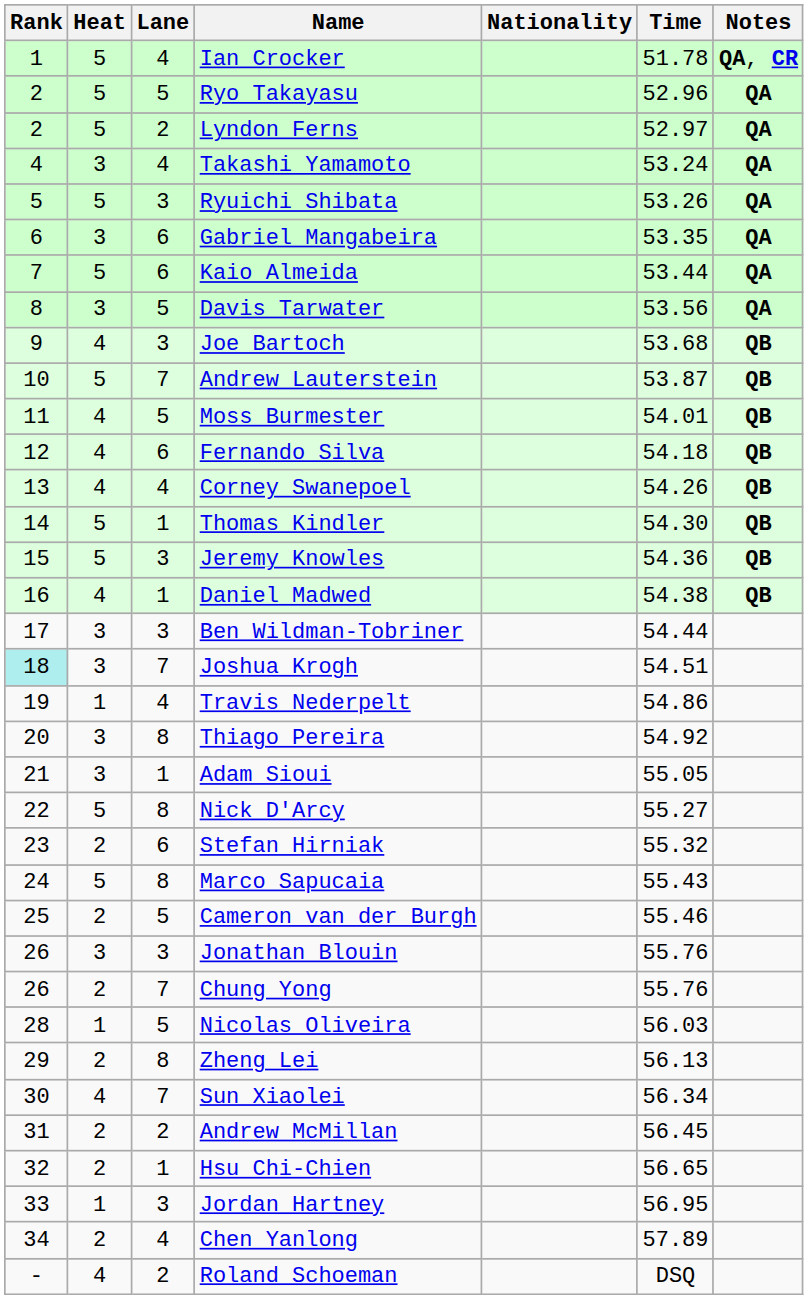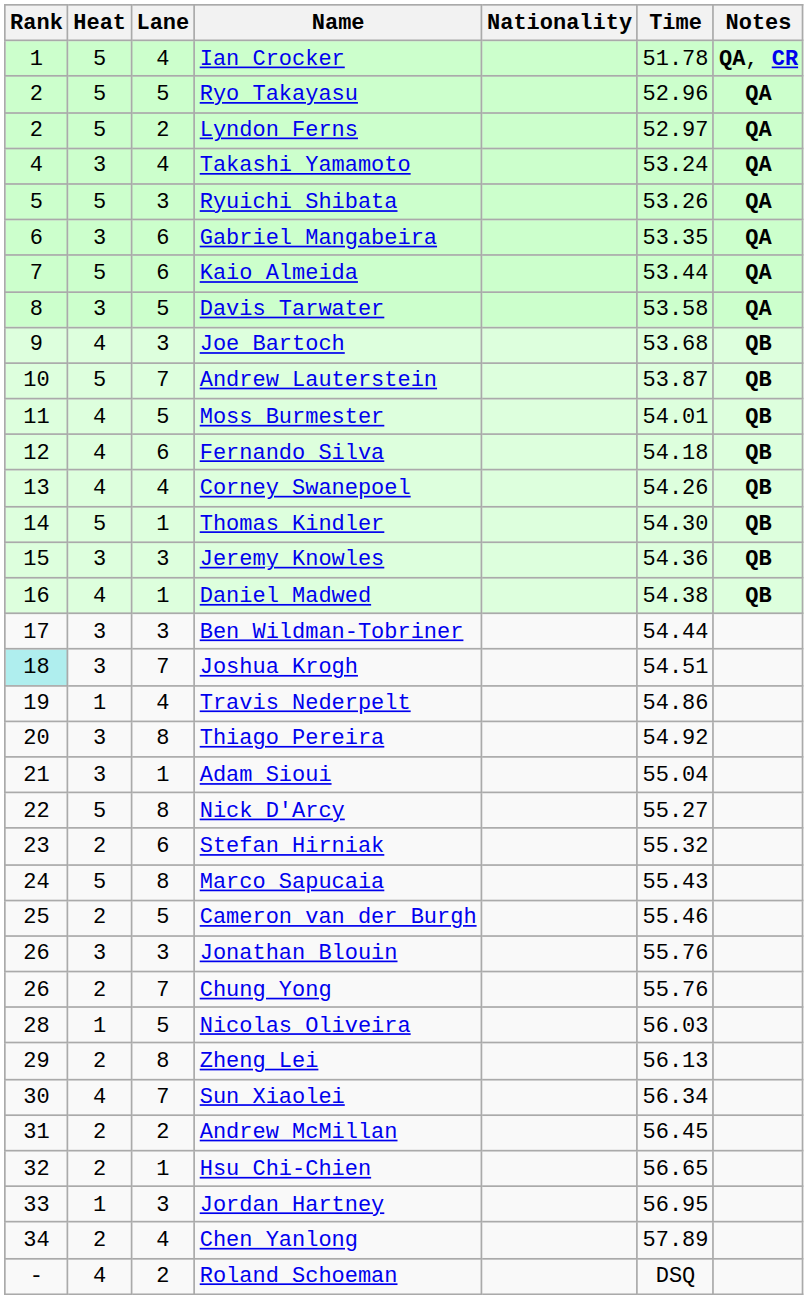 <table class="wikitable sortable" style="text-align:center">
 <tr>
 <th>Rank</th>
 <th>Heat</th>
 <th>Lane</th>
 <th>Name</th>
 <th>Nationality</th>
 <th>Time</th>
 <th>Notes</th>
 </tr>
 <tr bgcolor=ccffcc>
 <td>1</td>
 <td>5</td>
 <td>4</td>
 <td align=left><a href='#'>Ian Crocker</a></td>
 <td align=left></td>
 <td>51.78</td>
 <td><strong>QA</strong>, <strong><a href='#'>CR</a></strong></td>
 </tr>
 <tr bgcolor=ccffcc>
 <td>2</td>
 <td>5</td>
 <td>5</td>
 <td align=left><a href='#'>Ryo Takayasu</a></td>
 <td align=left></td>
 <td>52.96</td>
 <td><strong>QA</strong></td>
 </tr>
 <tr bgcolor=ccffcc>
 <td>2</td>
 <td>5</td>
 <td>2</td>
 <td align=left><a href='#'>Lyndon Ferns</a></td>
 <td align=left></td>
 <td>52.97</td>
 <td><strong>QA</strong></td>
 </tr>
 <tr bgcolor=ccffcc>
 <td>4</td>
 <td>3</td>
 <td>4</td>
 <td align=left><a href='#'>Takashi Yamamoto</a></td>
 <td align=left></td>
 <td>53.24</td>
 <td><strong>QA</strong></td>
 </tr>
 <tr bgcolor=ccffcc>
 <td>5</td>
 <td>5</td>
 <td>3</td>
 <td align=left><a href='#'>Ryuichi Shibata</a></td>
 <td align=left></td>
 <td>53.26</td>
 <td><strong>QA</strong></td>
 </tr>
 <tr bgcolor=ccffcc>
 <td>6</td>
 <td>3</td>
 <td>6</td>
 <td align=left><a href='#'>Gabriel Mangabeira</a></td>
 <td align=left></td>
 <td>53.35</td>
 <td><strong>QA</strong></td>
 </tr>
 <tr bgcolor=ccffcc>
 <td>7</td>
 <td>5</td>
 <td>6</td>
 <td align=left><a href='#'>Kaio Almeida</a></td>
 <td align=left></td>
 <td>53.44</td>
 <td><strong>QA</strong></td>
 </tr>
 <tr bgcolor=ccffcc>
 <td>8</td>
 <td>3</td>
 <td>5</td>
 <td align=left><a href='#'>Davis Tarwater</a></td>
 <td align=left></td>
-<td>53.56</td>
+<td>53.58</td>
 <td><strong>QA</strong></td>
 </tr>
 <tr bgcolor=ddffdd>
 <td>9</td>
 <td>4</td>
 <td>3</td>
 <td align=left><a href='#'>Joe Bartoch</a></td>
 <td align=left></td>
 <td>53.68</td>
 <td><strong>QB</strong></td>
 </tr>
 <tr bgcolor=ddffdd>
 <td>10</td>
 <td>5</td>
 <td>7</td>
 <td align=left><a href='#'>Andrew Lauterstein</a></td>
 <td align=left></td>
 <td>53.87</td>
 <td><strong>QB</strong></td>
 </tr>
 <tr bgcolor=ddffdd>
 <td>11</td>
 <td>4</td>
 <td>5</td>
 <td align=left><a href='#'>Moss Burmester</a></td>
 <td align=left></td>
 <td>54.01</td>
 <td><strong>QB</strong></td>
 </tr>
 <tr bgcolor=ddffdd>
 <td>12</td>
 <td>4</td>
 <td>6</td>
 <td align=left><a href='#'>Fernando Silva</a></td>
 <td align=left></td>
 <td>54.18</td>
 <td><strong>QB</strong></td>
 </tr>
 <tr bgcolor=ddffdd>
 <td>13</td>
 <td>4</td>
 <td>4</td>
 <td align=left><a href='#'>Corney Swanepoel</a></td>
 <td align=left></td>
 <td>54.26</td>
 <td><strong>QB</strong></td>
 </tr>
 <tr bgcolor=ddffdd>
 <td>14</td>
 <td>5</td>
 <td>1</td>
 <td align=left><a href='#'>Thomas Kindler</a></td>
 <td align=left></td>
 <td>54.30</td>
 <td><strong>QB</strong></td>
 </tr>
 <tr bgcolor=ddffdd>
 <td>15</td>
-<td>5</td>
+<td>3</td>
 <td>3</td>
 <td align=left><a href='#'>Jeremy Knowles</a></td>
 <td align=left></td>
 <td>54.36</td>
 <td><strong>QB</strong></td>
 </tr>
 <tr bgcolor=ddffdd>
 <td>16</td>
 <td>4</td>
 <td>1</td>
 <td align=left><a href='#'>Daniel Madwed</a></td>
 <td align=left></td>
 <td>54.38</td>
 <td><strong>QB</strong></td>
 </tr>
 <tr>
 <td>17</td>
 <td>3</td>
 <td>3</td>
 <td align=left><a href='#'>Ben Wildman-Tobriner</a></td>
 <td align=left></td>
 <td>54.44</td>
 <td></td>
 </tr>
 <tr>
 <td style="background: paleturquoise;">18</td>
 <td>3</td>
 <td>7</td>
 <td align=left><a href='#'>Joshua Krogh</a></td>
 <td align=left></td>
 <td>54.51</td>
 <td></td>
 </tr>
 <tr>
 <td>19</td>
 <td>1</td>
 <td>4</td>
 <td align=left><a href='#'>Travis Nederpelt</a></td>
 <td align=left></td>
 <td>54.86</td>
 <td></td>
 </tr>
 <tr>
 <td>20</td>
 <td>3</td>
 <td>8</td>
 <td align=left><a href='#'>Thiago Pereira</a></td>
 <td align=left></td>
 <td>54.92</td>
 <td></td>
 </tr>
 <tr>
 <td>21</td>
 <td>3</td>
 <td>1</td>
 <td align=left><a href='#'>Adam Sioui</a></td>
 <td align=left></td>
-<td>55.05</td>
+<td>55.04</td>
 <td></td>
 </tr>
 <tr>
 <td>22</td>
 <td>5</td>
 <td>8</td>
 <td align=left><a href='#'>Nick D'Arcy</a></td>
 <td align=left></td>
 <td>55.27</td>
 <td></td>
 </tr>
 <tr>
 <td>23</td>
 <td>2</td>
 <td>6</td>
 <td align=left><a href='#'>Stefan Hirniak</a></td>
 <td align=left></td>
 <td>55.32</td>
 <td></td>
 </tr>
 <tr>
 <td>24</td>
 <td>5</td>
 <td>8</td>
 <td align=left><a href='#'>Marco Sapucaia</a></td>
 <td align=left></td>
 <td>55.43</td>
 <td></td>
 </tr>
 <tr>
 <td>25</td>
 <td>2</td>
 <td>5</td>
 <td align=left><a href='#'>Cameron van der Burgh</a></td>
 <td align=left></td>
 <td>55.46</td>
 <td></td>
 </tr>
 <tr>
 <td>26</td>
 <td>3</td>
 <td>3</td>
 <td align=left><a href='#'>Jonathan Blouin</a></td>
 <td align=left></td>
 <td>55.76</td>
 <td></td>
 </tr>
 <tr>
 <td>26</td>
 <td>2</td>
 <td>7</td>
 <td align=left><a href='#'>Chung Yong</a></td>
 <td align=left></td>
 <td>55.76</td>
 <td></td>
 </tr>
 <tr>
 <td>28</td>
 <td>1</td>
 <td>5</td>
 <td align=left><a href='#'>Nicolas Oliveira</a></td>
 <td align=left></td>
 <td>56.03</td>
 <td></td>
 </tr>
 <tr>
 <td>29</td>
 <td>2</td>
 <td>8</td>
 <td align=left><a href='#'>Zheng Lei</a></td>
 <td align=left></td>
 <td>56.13</td>
 <td></td>
 </tr>
 <tr>
 <td>30</td>
 <td>4</td>
 <td>7</td>
 <td align=left><a href='#'>Sun Xiaolei</a></td>
 <td align=left></td>
 <td>56.34</td>
 <td></td>
 </tr>
 <tr>
 <td>31</td>
 <td>2</td>
 <td>2</td>
 <td align=left><a href='#'>Andrew McMillan</a></td>
 <td align=left></td>
 <td>56.45</td>
 <td></td>
 </tr>
 <tr>
 <td>32</td>
 <td>2</td>
 <td>1</td>
 <td align=left><a href='#'>Hsu Chi-Chien</a></td>
 <td align=left></td>
 <td>56.65</td>
 <td></td>
 </tr>
 <tr>
 <td>33</td>
 <td>1</td>
 <td>3</td>
 <td align=left><a href='#'>Jordan Hartney</a></td>
 <td align=left></td>
 <td>56.95</td>
 <td></td>
 </tr>
 <tr>
 <td>34</td>
 <td>2</td>
 <td>4</td>
 <td align=left><a href='#'>Chen Yanlong</a></td>
 <td align=left></td>
 <td>57.89</td>
 <td></td>
 </tr>
 <tr>
 <td>-</td>
 <td>4</td>
 <td>2</td>
 <td align=left><a href='#'>Roland Schoeman</a></td>
 <td align=left></td>
 <td>DSQ</td>
 <td></td>
 </tr>
 </table>
